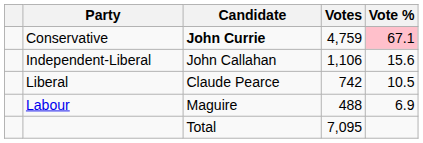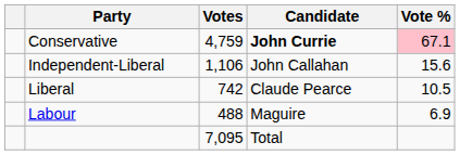 <table class="wikitable">
 <tr>
 <th></th>
 <th scope="col" width="175">Party</th>
+<th>Votes</th>
 <th scope="col" width="150">Candidate</th>
-<th>Votes</th>
 <th>Vote %</th>
 </tr>
 <tr>
 <td>   </td>
 <td>Conservative</td>
+<td align=right>4,759</td>
 <td><strong>John Currie</strong></td>
-<td align=right>4,759</td>
 <td align=right style="background: pink;">67.1</td>
 </tr>
 <tr>
 <td>   </td>
 <td>Independent-Liberal</td>
+<td align=right>1,106</td>
 <td>John Callahan</td>
-<td align=right>1,106</td>
 <td align=right>15.6</td>
 </tr>
 <tr>
 <td>   </td>
 <td>Liberal</td>
+<td align=right>742</td>
 <td>Claude Pearce</td>
-<td align=right>742</td>
 <td align=right>10.5</td>
 </tr>
 <tr>
 <td>   </td>
 <td><a href='#'>Labour</a></td>
+<td align=right>488</td>
 <td>Maguire</td>
-<td align=right>488</td>
 <td align=right>6.9</td>
 </tr>
 <tr>
 <td></td>
 <td></td>
+<td align=right>7,095</td>
 <td>Total</td>
-<td align=right>7,095</td>
 <td></td>
 </tr>
 </table>
